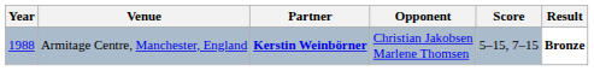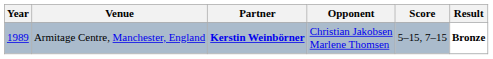 <table class="sortable wikitable" style="font-size: 90%;">
 <tr>
 <th>Year</th>
 <th>Venue</th>
 <th>Partner</th>
 <th>Opponent</th>
 <th>Score</th>
 <th>Result</th>
 </tr>
 <tr style="background:#AABBCC">
-<td align="center"><a href='#'>1988</a></td>
+<td align="center"><a href='#'>1989</a></td>
 <td align="left">Armitage Centre, <a href='#'>Manchester, England</a></td>
 <td align="left"><strong> <a href='#'>Kerstin Weinbörner</a></strong></td>
 <td align="left"> <a href='#'>Christian Jakobsen</a> <br>  <a href='#'>Marlene Thomsen</a></td>
 <td align="left">5–15, 7–15</td>
 <td style="text-align:left; background:white"> <strong>Bronze</strong></td>
 </tr>
 </table>
